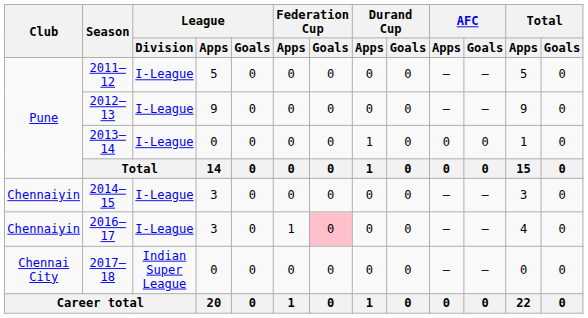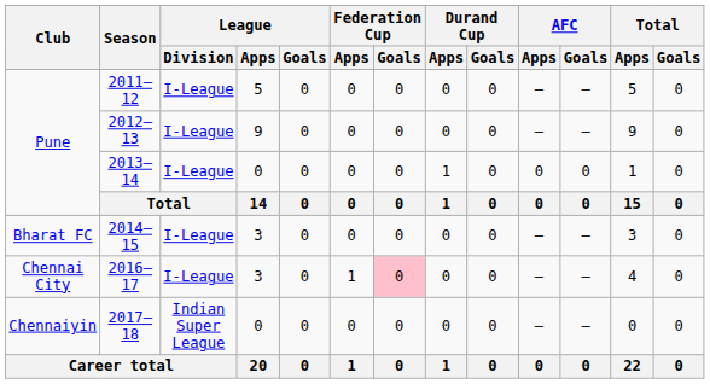 <table class="wikitable" style="text-align: center;">
 <tr>
 <th rowspan="2">Club</th>
 <th rowspan="2">Season</th>
 <th colspan="3">League</th>
 <th colspan="2">Federation Cup</th>
 <th colspan="2">Durand Cup</th>
 <th colspan="2"><a href='#'>AFC</a></th>
 <th colspan="2">Total</th>
 </tr>
 <tr>
 <th>Division</th>
 <th>Apps</th>
 <th>Goals</th>
 <th>Apps</th>
 <th>Goals</th>
 <th>Apps</th>
 <th>Goals</th>
 <th>Apps</th>
 <th>Goals</th>
 <th>Apps</th>
 <th>Goals</th>
 </tr>
 <tr>
 <td rowspan="4"><a href='#'>Pune</a></td>
 <td><a href='#'>2011–12</a></td>
 <td><a href='#'>I-League</a></td>
 <td>5</td>
 <td>0</td>
 <td>0</td>
 <td>0</td>
 <td>0</td>
 <td>0</td>
 <td>—</td>
 <td>—</td>
 <td>5</td>
 <td>0</td>
 </tr>
 <tr>
 <td><a href='#'>2012–13</a></td>
 <td><a href='#'>I-League</a></td>
 <td>9</td>
 <td>0</td>
 <td>0</td>
 <td>0</td>
 <td>0</td>
 <td>0</td>
 <td>—</td>
 <td>—</td>
 <td>9</td>
 <td>0</td>
 </tr>
 <tr>
 <td><a href='#'>2013–14</a></td>
 <td><a href='#'>I-League</a></td>
 <td>0</td>
 <td>0</td>
 <td>0</td>
 <td>0</td>
 <td>1</td>
 <td>0</td>
 <td>0</td>
 <td>0</td>
 <td>1</td>
 <td>0</td>
 </tr>
 <tr>
 <th colspan="2">Total</th>
 <th>14</th>
 <th>0</th>
 <th>0</th>
 <th>0</th>
 <th>1</th>
 <th>0</th>
 <th>0</th>
 <th>0</th>
 <th>15</th>
 <th>0</th>
 </tr>
 <tr>
-<td rowspan="1"><a href='#'>Chennaiyin</a></td>
+<td rowspan="1"><a href='#'>Bharat FC</a></td>
 <td><a href='#'>2014–15</a></td>
 <td><a href='#'>I-League</a></td>
 <td>3</td>
 <td>0</td>
 <td>0</td>
 <td>0</td>
 <td>0</td>
 <td>0</td>
 <td>—</td>
 <td>—</td>
 <td>3</td>
 <td>0</td>
 </tr>
 <tr>
-<td rowspan="1"><a href='#'>Chennaiyin</a></td>
+<td rowspan="1"><a href='#'>Chennai City</a></td>
 <td><a href='#'>2016–17</a></td>
 <td><a href='#'>I-League</a></td>
 <td>3</td>
 <td>0</td>
 <td>1</td>
 <td style="background: pink;">0</td>
 <td>0</td>
 <td>0</td>
 <td>—</td>
 <td>—</td>
 <td>4</td>
 <td>0</td>
 </tr>
 <tr>
-<td rowspan="1"><a href='#'>Chennai City</a></td>
+<td rowspan="1"><a href='#'>Chennaiyin</a></td>
 <td><a href='#'>2017–18</a></td>
 <td><a href='#'>Indian Super League</a></td>
 <td>0</td>
 <td>0</td>
 <td>0</td>
 <td>0</td>
 <td>0</td>
 <td>0</td>
 <td>—</td>
 <td>—</td>
 <td>0</td>
 <td>0</td>
 </tr>
 <tr>
 <th colspan="3">Career total</th>
 <th>20</th>
 <th>0</th>
 <th>1</th>
 <th>0</th>
 <th>1</th>
 <th>0</th>
 <th>0</th>
 <th>0</th>
 <th>22</th>
 <th>0</th>
 </tr>
 </table>
